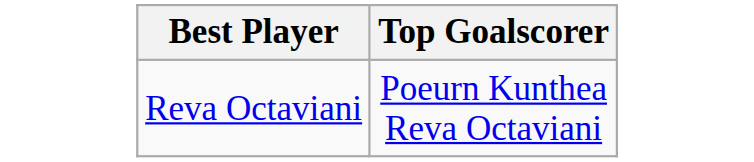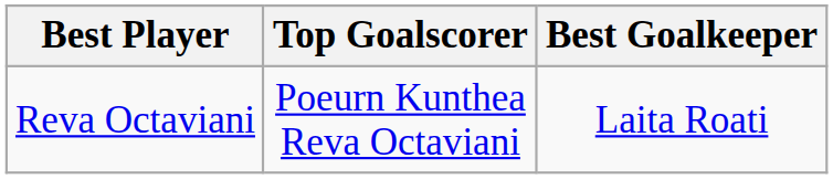 <table class="wikitable" style="text-align:center; margin:auto;">
 <tr>
 <th>Best Player</th>
 <th>Top Goalscorer</th>
+<th>Best Goalkeeper</th>
 </tr>
 <tr>
 <td> <a href='#'>Reva Octaviani</a></td>
 <td> <a href='#'>Poeurn Kunthea</a><br> <a href='#'>Reva Octaviani</a></td>
+<td> <a href='#'>Laita Roati</a></td>
 </tr>
 </table>
